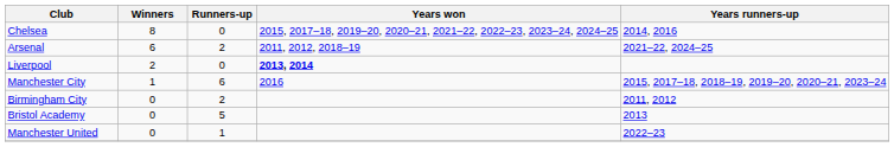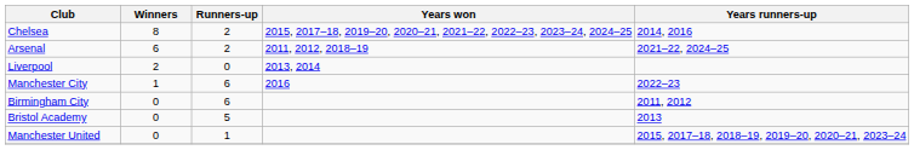 <table class="wikitable sortable" style="font-size:90%;">
 <tr>
 <th style="min-width:10em">Club</th>
 <th style="min-width: 6em">Winners</th>
 <th style="min-width: 6em">Runners-up</th>
 <th class="unsortable" style="min-width:10em">Years won</th>
 <th class="unsortable" style="min-width:10em">Years runners-up</th>
 </tr>
 <tr>
 <td><a href='#'>Chelsea</a></td>
 <td align=center>8</td>
-<td align="center">0</td>
+<td align="center">2</td>
 <td><a href='#'>2015</a>, <a href='#'>2017–18</a>, <a href='#'>2019–20</a>, <a href='#'>2020–21</a>, <a href='#'>2021–22</a>, <a href='#'>2022–23</a>, <a href='#'>2023–24</a>, <a href='#'>2024–25</a></td>
 <td><a href='#'>2014</a>, <a href='#'>2016</a></td>
 </tr>
 <tr>
 <td><a href='#'>Arsenal</a></td>
 <td align=center>6</td>
 <td align=center>2</td>
 <td><a href='#'>2011</a>, <a href='#'>2012</a>, <a href='#'>2018–19</a></td>
 <td><a href='#'>2021–22</a>, <a href='#'>2024–25</a></td>
 </tr>
 <tr>
 <td><a href='#'>Liverpool</a></td>
 <td align=center>2</td>
 <td align=center>0</td>
-<td><strong><a href='#'>2013</a>, <a href='#'>2014</a></strong></td>
+<td><a href='#'>2013</a>, <a href='#'>2014</a></td>
 <td></td>
 </tr>
 <tr>
 <td><a href='#'>Manchester City</a></td>
 <td align=center>1</td>
 <td align=center>6</td>
 <td><a href='#'>2016</a></td>
-<td><a href='#'>2015</a>, <a href='#'>2017–18</a>, <a href='#'>2018–19</a>, <a href='#'>2019–20</a>, <a href='#'>2020–21</a>, <a href='#'>2023–24</a></td>
+<td><a href='#'>2022–23</a></td>
 </tr>
 <tr>
 <td><a href='#'>Birmingham City</a></td>
 <td align=center>0</td>
-<td align=center>2</td>
+<td align=center>6</td>
 <td></td>
 <td><a href='#'>2011</a>, <a href='#'>2012</a></td>
 </tr>
 <tr>
 <td><a href='#'>Bristol Academy</a></td>
 <td align=center>0</td>
 <td align=center>5</td>
 <td></td>
 <td><a href='#'>2013</a></td>
 </tr>
 <tr>
 <td><a href='#'>Manchester United</a></td>
 <td align=center>0</td>
 <td align=center>1</td>
 <td></td>
-<td><a href='#'>2022–23</a></td>
+<td><a href='#'>2015</a>, <a href='#'>2017–18</a>, <a href='#'>2018–19</a>, <a href='#'>2019–20</a>, <a href='#'>2020–21</a>, <a href='#'>2023–24</a></td>
 </tr>
 <tr>
 </tr>
 </table>
